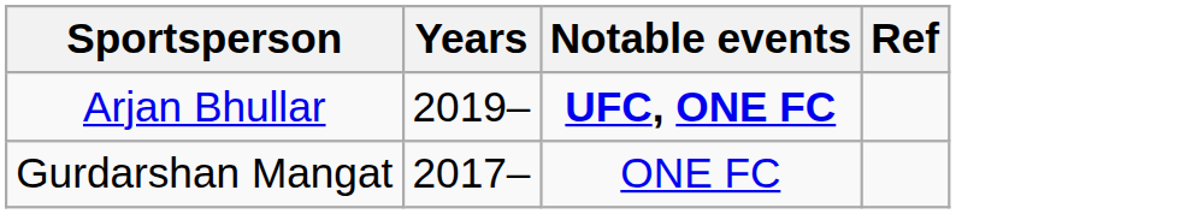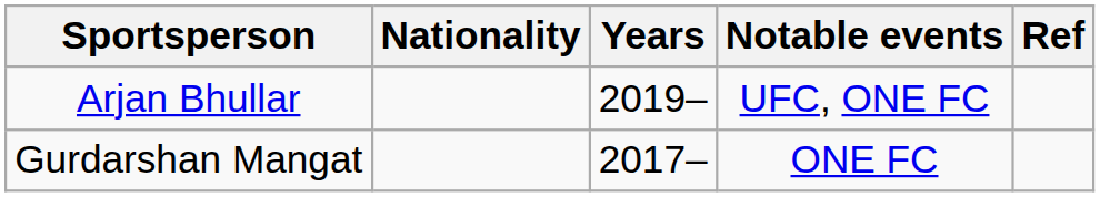 <table class="wikitable plainrowheaders sortable" style="text-align:center">
 <tr>
 <th>Sportsperson</th>
+<th>Nationality</th>
 <th>Years</th>
 <th>Notable events</th>
 <th>Ref</th>
 </tr>
 <tr>
 <td><a href='#'>Arjan Bhullar</a></td>
+<td align=left></td>
 <td align=left>2019–</td>
-<td><strong><a href='#'>UFC</a>, <a href='#'>ONE FC</a></strong></td>
+<td><a href='#'>UFC</a>, <a href='#'>ONE FC</a></td>
 <td></td>
 </tr>
 <tr>
 <td>Gurdarshan Mangat</td>
+<td align=left></td>
 <td align=left>2017–</td>
 <td><a href='#'>ONE FC</a></td>
 <td></td>
 </tr>
 </table>
